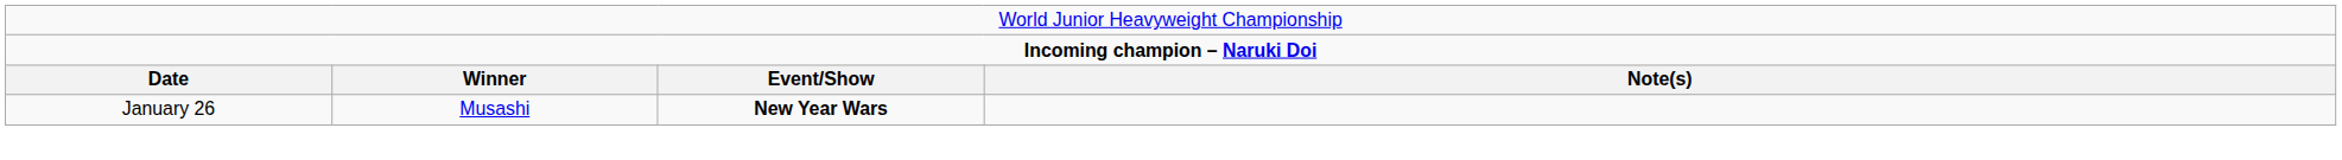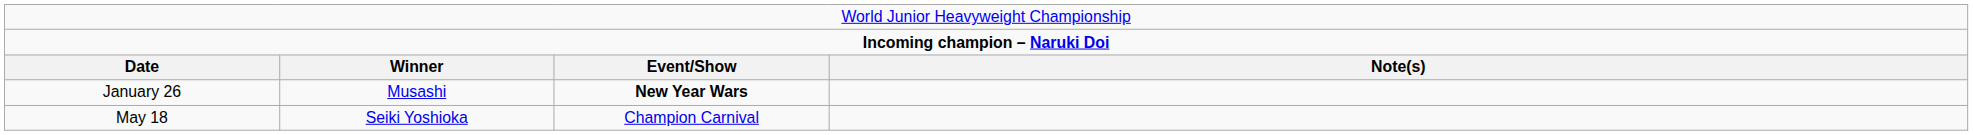 <table class="wikitable" style="text-align:center; width:100%;">
 <tr>
 <td colspan="4" style="text-align: center;"><a href='#'>World Junior Heavyweight Championship</a></td>
 </tr>
 <tr>
 <td colspan="4" style="text-align: center;"><strong>Incoming champion – <a href='#'>Naruki Doi</a></strong></td>
 </tr>
 <tr>
 <th width="14%">Date</th>
 <th width="14%">Winner</th>
 <th width="14%">Event/Show</th>
 <th width="58%">Note(s)</th>
 </tr>
 <tr>
 <td>January 26</td>
 <td><a href='#'>Musashi</a></td>
 <td><strong>New Year Wars<br></strong></td>
 <td></td>
 </tr>
+<tr>
+<td>May 18</td>
+<td><a href='#'>Seiki Yoshioka</a></td>
+<td><a href='#'>Champion Carnival</a><br></td>
+<td></td>
+</tr>
 </table>
